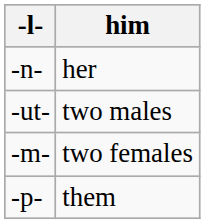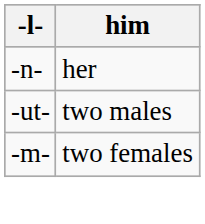 <table class="wikitable">
 <tr>
 <th>-l-</th>
 <th>him</th>
 </tr>
 <tr>
 <td>-n-</td>
 <td>her</td>
 </tr>
 <tr>
 <td>-ut-</td>
 <td>two males</td>
 </tr>
 <tr>
 <td>-m-</td>
 <td>two females</td>
 </tr>
-<tr>
-<td>-p-</td>
-<td>them</td>
-</tr>
 </table>
